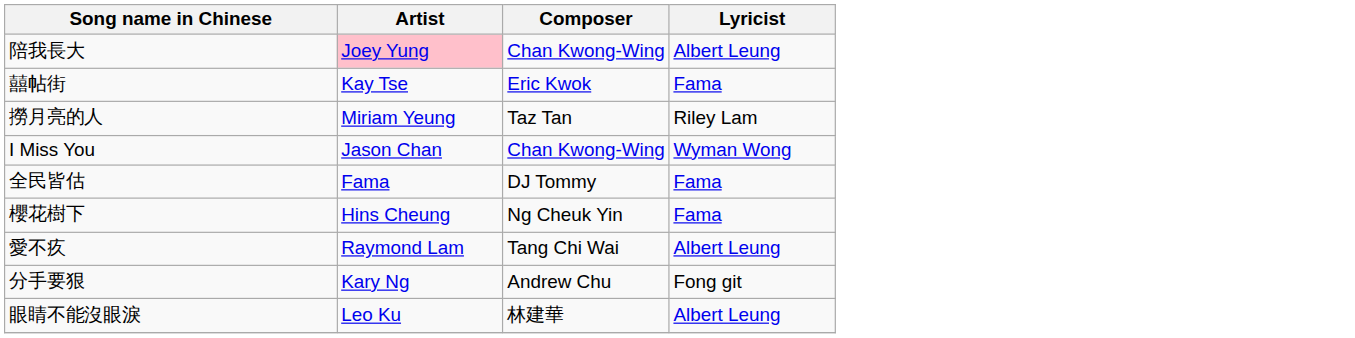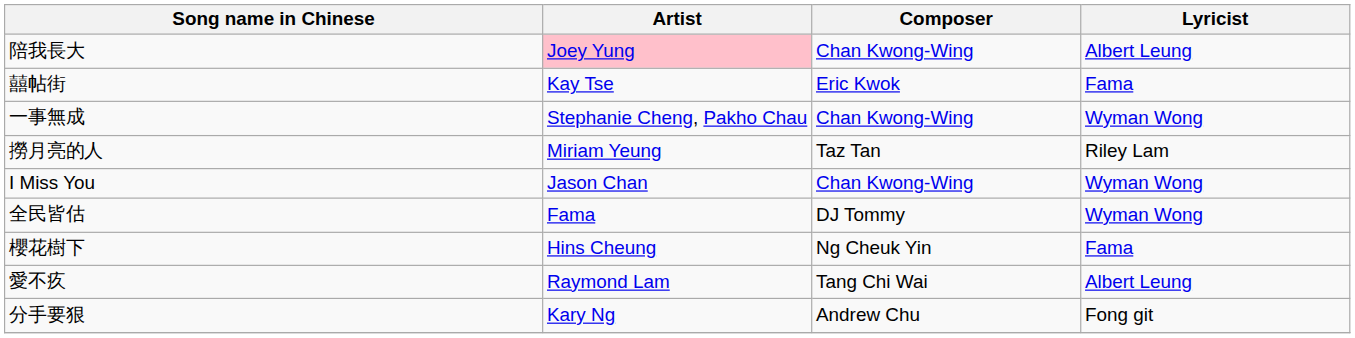 <table class="wikitable">
 <tr>
 <th width=40%>Song name in Chinese</th>
 <th width=20%>Artist</th>
 <th width=20%>Composer</th>
 <th width=20%>Lyricist</th>
 </tr>
 <tr>
 <td>陪我長大</td>
 <td style="background: pink;"><a href='#'>Joey Yung</a></td>
 <td><a href='#'>Chan Kwong-Wing</a></td>
 <td><a href='#'>Albert Leung</a></td>
 </tr>
 <tr>
 <td>囍帖街</td>
 <td><a href='#'>Kay Tse</a></td>
 <td><a href='#'>Eric Kwok</a></td>
 <td><a href='#'>Fama</a></td>
 </tr>
 <tr>
+<td>一事無成</td>
+<td><a href='#'>Stephanie Cheng</a>, <a href='#'>Pakho Chau</a></td>
+<td><a href='#'>Chan Kwong-Wing</a></td>
+<td><a href='#'>Wyman Wong</a></td>
+</tr>
+<tr>
 <td>撈月亮的人</td>
 <td><a href='#'>Miriam Yeung</a></td>
 <td>Taz Tan</td>
 <td>Riley Lam</td>
 </tr>
 <tr>
 <td>I Miss You</td>
 <td><a href='#'>Jason Chan</a></td>
 <td><a href='#'>Chan Kwong-Wing</a></td>
 <td><a href='#'>Wyman Wong</a></td>
 </tr>
 <tr>
 <td>全民皆估</td>
 <td><a href='#'>Fama</a></td>
 <td>DJ Tommy</td>
-<td><a href='#'>Fama</a></td>
+<td><a href='#'>Wyman Wong</a></td>
 </tr>
 <tr>
 <td>櫻花樹下</td>
 <td><a href='#'>Hins Cheung</a></td>
 <td>Ng Cheuk Yin</td>
 <td><a href='#'>Fama</a></td>
 </tr>
 <tr>
 <td>愛不疚</td>
 <td><a href='#'>Raymond Lam</a></td>
 <td>Tang Chi Wai</td>
 <td><a href='#'>Albert Leung</a></td>
 </tr>
 <tr>
 <td>分手要狠</td>
 <td><a href='#'>Kary Ng</a></td>
 <td>Andrew Chu</td>
 <td>Fong git</td>
 </tr>
 <tr>
-<td>眼睛不能沒眼淚</td>
-<td><a href='#'>Leo Ku</a></td>
-<td>林建華</td>
-<td><a href='#'>Albert Leung</a></td>
-</tr>
-<tr>
 </tr>
 </table>
